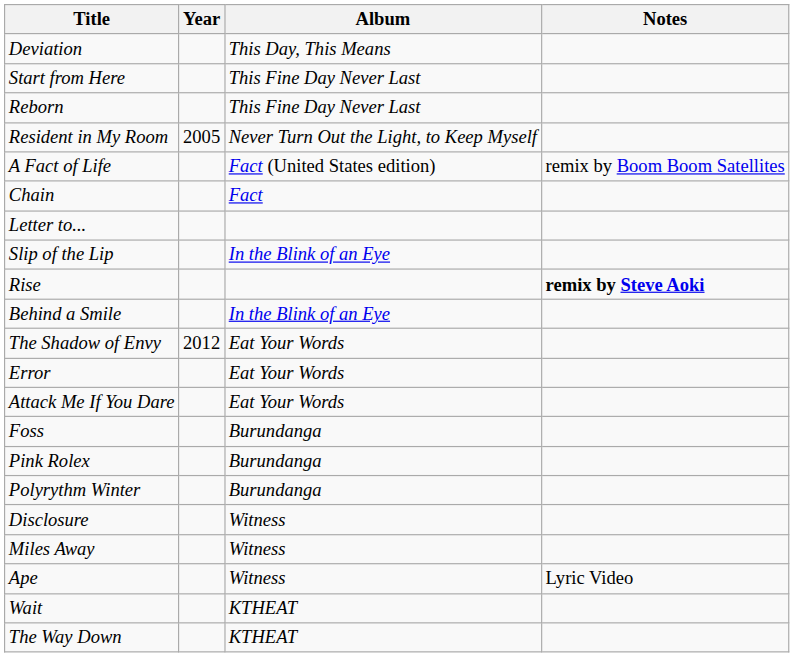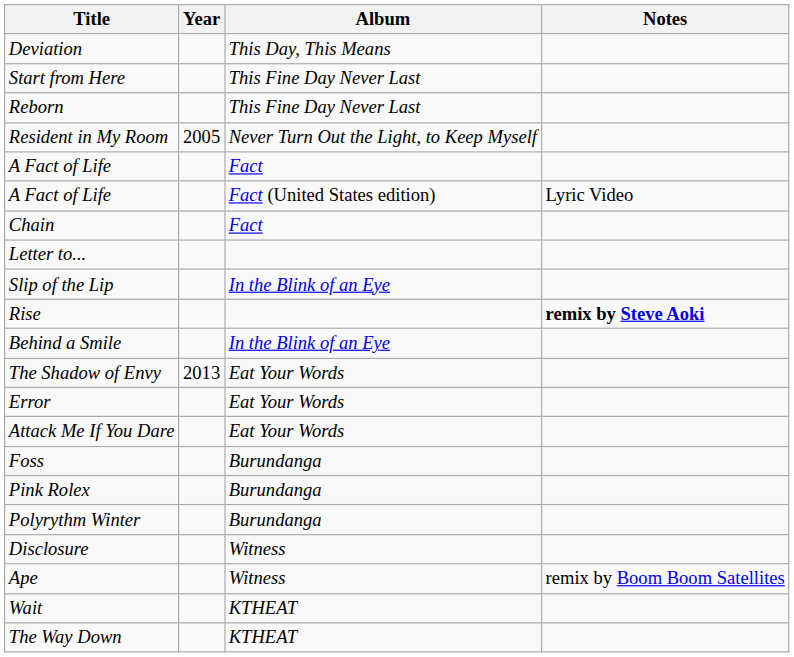 <table class="wikitable">
 <tr>
 <th>Title</th>
 <th>Year</th>
 <th>Album</th>
 <th>Notes</th>
 </tr>
 <tr>
 <td><em>Deviation</em></td>
 <td></td>
 <td><em>This Day, This Means</em></td>
 <td></td>
 </tr>
 <tr>
 <td><em>Start from Here</em></td>
 <td></td>
 <td><em>This Fine Day Never Last</em></td>
 <td></td>
 </tr>
 <tr>
 <td><em>Reborn</em></td>
 <td></td>
 <td><em>This Fine Day Never Last</em></td>
 <td></td>
 </tr>
 <tr>
 <td><em>Resident in My Room</em></td>
 <td>2005</td>
 <td><em>Never Turn Out the Light, to Keep Myself</em></td>
 <td></td>
 </tr>
 <tr>
 <td><em>A Fact of Life</em></td>
 <td></td>
+<td><em><a href='#'>Fact</a></em></td>
+<td></td>
+</tr>
+<tr>
+<td><em>A Fact of Life</em></td>
+<td></td>
 <td><em><a href='#'>Fact</a></em> (United States edition)</td>
-<td>remix by <a href='#'>Boom Boom Satellites</a></td>
+<td>Lyric Video</td>
 </tr>
 <tr>
 <td><em>Chain</em></td>
 <td></td>
 <td><em><a href='#'>Fact</a></em></td>
 <td></td>
 </tr>
 <tr>
 <td><em>Letter to...</em></td>
 <td></td>
 <td></td>
 <td></td>
 </tr>
 <tr>
 <td><em>Slip of the Lip</em></td>
 <td></td>
 <td><em><a href='#'>In the Blink of an Eye</a></em></td>
 <td></td>
 </tr>
 <tr>
 <td><em>Rise</em></td>
 <td></td>
 <td></td>
 <td><strong>remix by <a href='#'>Steve Aoki</a></strong></td>
 </tr>
 <tr>
 <td><em>Behind a Smile</em></td>
 <td></td>
 <td><em><a href='#'>In the Blink of an Eye</a></em></td>
 <td></td>
 </tr>
 <tr>
 <td><em>The Shadow of Envy</em></td>
-<td>2012</td>
+<td>2013</td>
 <td><em>Eat Your Words</em></td>
 <td></td>
 </tr>
 <tr>
 <td><em>Error</em></td>
 <td></td>
 <td><em>Eat Your Words</em></td>
 <td></td>
 </tr>
 <tr>
 <td><em>Attack Me If You Dare</em></td>
 <td></td>
 <td><em>Eat Your Words</em></td>
 <td></td>
 </tr>
 <tr>
 <td><em>Foss</em></td>
 <td></td>
 <td><em>Burundanga</em></td>
 <td></td>
 </tr>
 <tr>
 <td><em>Pink Rolex</em></td>
 <td></td>
 <td><em>Burundanga</em></td>
 <td></td>
 </tr>
 <tr>
 <td><em>Polyrythm Winter</em></td>
 <td></td>
 <td><em>Burundanga</em></td>
 <td></td>
 </tr>
 <tr>
 <td><em>Disclosure</em></td>
 <td></td>
 <td><em>Witness</em></td>
 <td></td>
 </tr>
 <tr>
-<td><em>Miles Away</em></td>
-<td></td>
-<td><em>Witness</em></td>
-<td></td>
-</tr>
-<tr>
 <td><em>Ape</em></td>
 <td></td>
 <td><em>Witness</em></td>
-<td>Lyric Video</td>
+<td>remix by <a href='#'>Boom Boom Satellites</a></td>
 </tr>
 <tr>
 <td><em>Wait</em></td>
 <td></td>
 <td><em>KTHEAT</em></td>
 <td></td>
 </tr>
 <tr>
 <td><em>The Way Down</em></td>
 <td></td>
 <td><em>KTHEAT</em></td>
 <td></td>
 </tr>
 </table>
